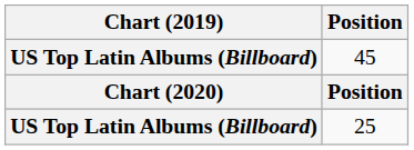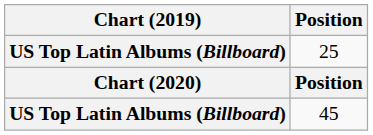 <table class="wikitable plainrowheaders" style="text-align:center">
 <tr>
 <th scope="col">Chart (2019)</th>
 <th scope="col">Position</th>
 </tr>
 <tr>
 <th scope="row">US Top Latin Albums (<em>Billboard</em>)</th>
-<td>45</td>
+<td>25</td>
 </tr>
 <tr>
 <th scope="col">Chart (2020)</th>
 <th scope="col">Position</th>
 </tr>
 <tr>
 <th scope="row">US Top Latin Albums (<em>Billboard</em>)</th>
-<td>25</td>
+<td>45</td>
 </tr>
 </table>
